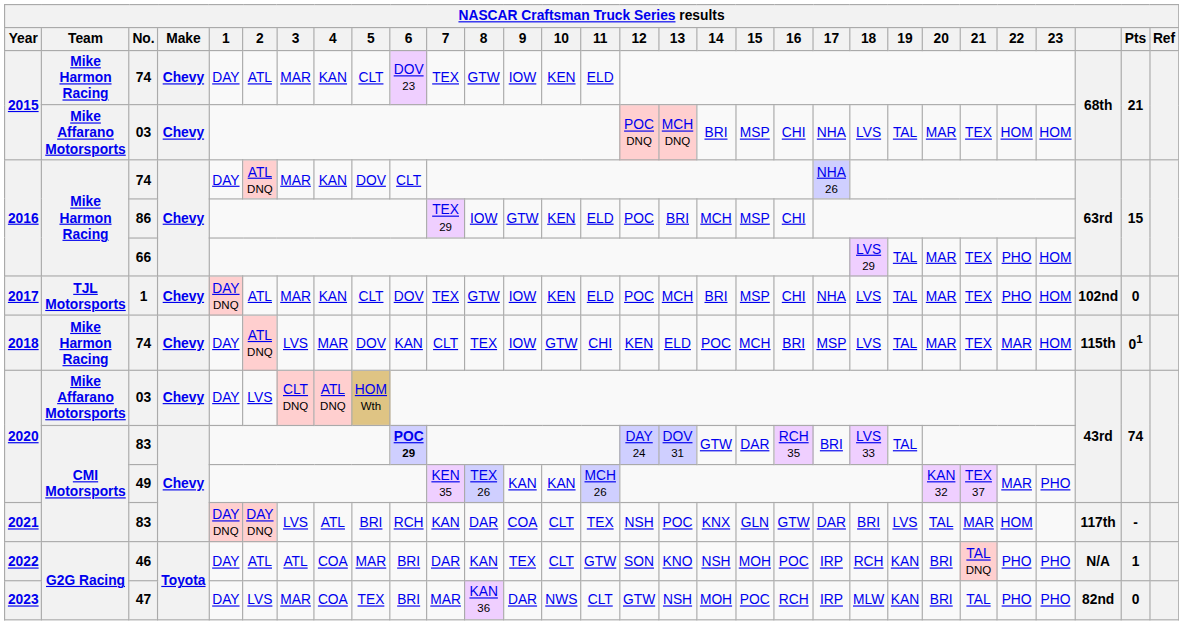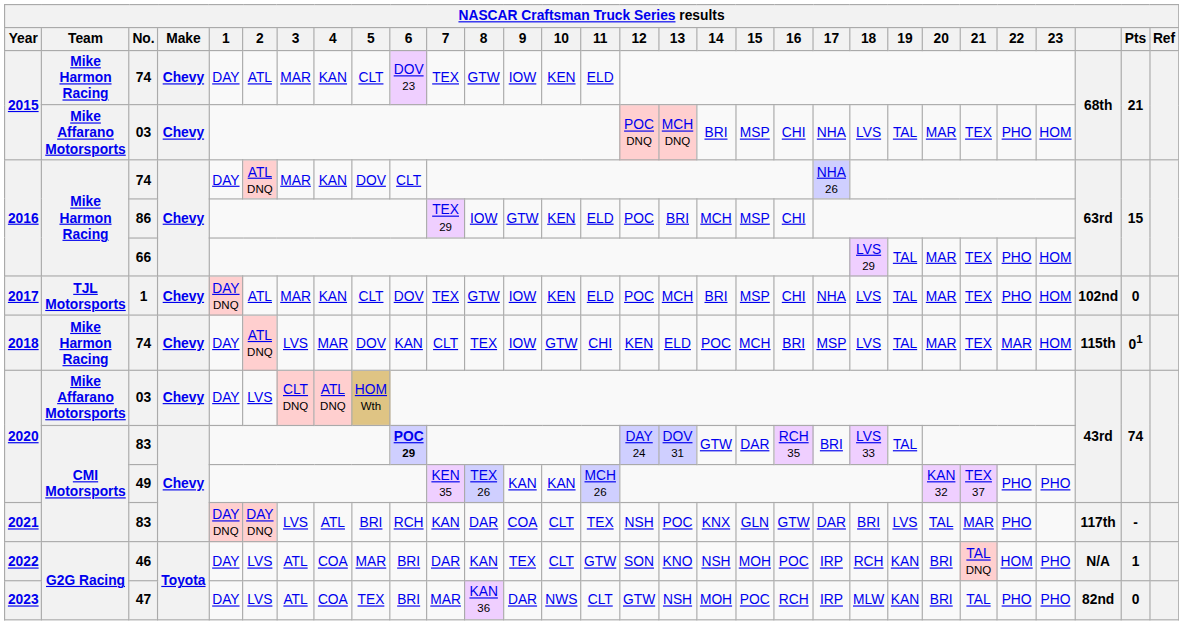 <table class="wikitable" style="text-align:center; font-size:75%">
 <tr>
 <th colspan=30><a href='#'>NASCAR Craftsman Truck Series</a> results</th>
 </tr>
 <tr>
 <th>Year</th>
 <th>Team</th>
 <th>No.</th>
 <th>Make</th>
 <th>1</th>
 <th>2</th>
 <th>3</th>
 <th>4</th>
 <th>5</th>
 <th>6</th>
 <th>7</th>
 <th>8</th>
 <th>9</th>
 <th>10</th>
 <th>11</th>
 <th>12</th>
 <th>13</th>
 <th>14</th>
 <th>15</th>
 <th>16</th>
 <th>17</th>
 <th>18</th>
 <th>19</th>
 <th>20</th>
 <th>21</th>
 <th>22</th>
 <th>23</th>
 <th></th>
 <th>Pts</th>
 <th>Ref</th>
 </tr>
 <tr>
 <th rowspan=2><a href='#'>2015</a></th>
 <th><a href='#'>Mike Harmon Racing</a></th>
 <th>74</th>
 <th><a href='#'>Chevy</a></th>
 <td><a href='#'>DAY</a></td>
 <td><a href='#'>ATL</a></td>
 <td><a href='#'>MAR</a></td>
 <td><a href='#'>KAN</a></td>
 <td><a href='#'>CLT</a></td>
 <td style="background:#EFCFFF;"><a href='#'>DOV</a><br><small>23</small></td>
 <td><a href='#'>TEX</a></td>
 <td><a href='#'>GTW</a></td>
 <td><a href='#'>IOW</a></td>
 <td><a href='#'>KEN</a></td>
 <td><a href='#'>ELD</a></td>
 <td colspan=12></td>
 <th rowspan=2>68th</th>
 <th rowspan=2>21</th>
 <th rowspan=2></th>
 </tr>
 <tr>
 <th><a href='#'>Mike Affarano Motorsports</a></th>
 <th>03</th>
 <th><a href='#'>Chevy</a></th>
 <td colspan=11></td>
 <td style="background:#FFCFCF;"><a href='#'>POC</a><br><small>DNQ</small></td>
 <td style="background:#FFCFCF;"><a href='#'>MCH</a><br><small>DNQ</small></td>
 <td><a href='#'>BRI</a></td>
 <td><a href='#'>MSP</a></td>
 <td><a href='#'>CHI</a></td>
 <td><a href='#'>NHA</a></td>
 <td><a href='#'>LVS</a></td>
 <td><a href='#'>TAL</a></td>
 <td><a href='#'>MAR</a></td>
 <td><a href='#'>TEX</a></td>
-<td><a href='#'>HOM</a></td>
+<td><a href='#'>PHO</a></td>
 <td><a href='#'>HOM</a></td>
 </tr>
 <tr>
 <th rowspan=3><a href='#'>2016</a></th>
 <th rowspan=3><a href='#'>Mike Harmon Racing</a></th>
 <th>74</th>
 <th rowspan=3><a href='#'>Chevy</a></th>
 <td><a href='#'>DAY</a></td>
 <td style="background:#FFCFCF;"><a href='#'>ATL</a><br><small>DNQ</small></td>
 <td><a href='#'>MAR</a></td>
 <td><a href='#'>KAN</a></td>
 <td><a href='#'>DOV</a></td>
 <td><a href='#'>CLT</a></td>
 <td colspan=10></td>
 <td style="background:#CFCFFF;"><a href='#'>NHA</a><br><small>26</small></td>
 <td colspan=6></td>
 <th rowspan=3>63rd</th>
 <th rowspan=3>15</th>
 <th rowspan=3></th>
 </tr>
 <tr>
 <th>86</th>
 <td colspan=6></td>
 <td style="background:#EFCFFF;"><a href='#'>TEX</a><br><small>29</small></td>
 <td><a href='#'>IOW</a></td>
 <td><a href='#'>GTW</a></td>
 <td><a href='#'>KEN</a></td>
 <td><a href='#'>ELD</a></td>
 <td><a href='#'>POC</a></td>
 <td><a href='#'>BRI</a></td>
 <td><a href='#'>MCH</a></td>
 <td><a href='#'>MSP</a></td>
 <td><a href='#'>CHI</a></td>
 <td colspan=7></td>
 </tr>
 <tr>
 <th>66</th>
 <td colspan=17></td>
 <td style="background:#EFCFFF;"><a href='#'>LVS</a><br><small>29</small></td>
 <td><a href='#'>TAL</a></td>
 <td><a href='#'>MAR</a></td>
 <td><a href='#'>TEX</a></td>
 <td><a href='#'>PHO</a></td>
 <td><a href='#'>HOM</a></td>
 </tr>
 <tr>
 <th><a href='#'>2017</a></th>
 <th><a href='#'>TJL Motorsports</a></th>
 <th>1</th>
 <th><a href='#'>Chevy</a></th>
 <td style="background:#FFCFCF;"><a href='#'>DAY</a><br><small>DNQ</small></td>
 <td><a href='#'>ATL</a></td>
 <td><a href='#'>MAR</a></td>
 <td><a href='#'>KAN</a></td>
 <td><a href='#'>CLT</a></td>
 <td><a href='#'>DOV</a></td>
 <td><a href='#'>TEX</a></td>
 <td><a href='#'>GTW</a></td>
 <td><a href='#'>IOW</a></td>
 <td><a href='#'>KEN</a></td>
 <td><a href='#'>ELD</a></td>
 <td><a href='#'>POC</a></td>
 <td><a href='#'>MCH</a></td>
 <td><a href='#'>BRI</a></td>
 <td><a href='#'>MSP</a></td>
 <td><a href='#'>CHI</a></td>
 <td><a href='#'>NHA</a></td>
 <td><a href='#'>LVS</a></td>
 <td><a href='#'>TAL</a></td>
 <td><a href='#'>MAR</a></td>
 <td><a href='#'>TEX</a></td>
 <td><a href='#'>PHO</a></td>
 <td><a href='#'>HOM</a></td>
 <th>102nd</th>
 <th>0</th>
 <th></th>
 </tr>
 <tr>
 <th><a href='#'>2018</a></th>
 <th><a href='#'>Mike Harmon Racing</a></th>
 <th>74</th>
 <th><a href='#'>Chevy</a></th>
 <td><a href='#'>DAY</a></td>
 <td style="background:#FFCFCF;"><a href='#'>ATL</a><br><small>DNQ</small></td>
 <td><a href='#'>LVS</a></td>
 <td><a href='#'>MAR</a></td>
 <td><a href='#'>DOV</a></td>
 <td><a href='#'>KAN</a></td>
 <td><a href='#'>CLT</a></td>
 <td><a href='#'>TEX</a></td>
 <td><a href='#'>IOW</a></td>
 <td><a href='#'>GTW</a></td>
 <td><a href='#'>CHI</a></td>
 <td><a href='#'>KEN</a></td>
 <td><a href='#'>ELD</a></td>
 <td><a href='#'>POC</a></td>
 <td><a href='#'>MCH</a></td>
 <td><a href='#'>BRI</a></td>
 <td><a href='#'>MSP</a></td>
 <td><a href='#'>LVS</a></td>
 <td><a href='#'>TAL</a></td>
 <td><a href='#'>MAR</a></td>
 <td><a href='#'>TEX</a></td>
 <td><a href='#'>MAR</a></td>
 <td><a href='#'>HOM</a></td>
 <th>115th</th>
 <th>0<sup>1</sup></th>
 <th></th>
 </tr>
 <tr>
 <th rowspan=3><a href='#'>2020</a></th>
 <th><a href='#'>Mike Affarano Motorsports</a></th>
 <th>03</th>
 <th><a href='#'>Chevy</a></th>
 <td><a href='#'>DAY</a></td>
 <td><a href='#'>LVS</a></td>
 <td style="background:#FFCFCF;"><a href='#'>CLT</a><br><small>DNQ</small></td>
 <td style="background:#FFCFCF;"><a href='#'>ATL</a><br><small>DNQ</small></td>
 <td style="background:#DFC484;"><a href='#'>HOM</a><br><small>Wth</small></td>
 <td colspan=18></td>
 <th rowspan=3>43rd</th>
 <th rowspan=3>74</th>
 <th rowspan=3></th>
 </tr>
 <tr>
 <th rowspan=3><a href='#'>CMI Motorsports</a></th>
 <th>83</th>
 <th rowspan=3><a href='#'>Chevy</a></th>
 <td colspan=5></td>
 <td style="background:#CFCFFF;"><strong><a href='#'>POC</a><br><small>29</small></strong></td>
 <td colspan=5></td>
 <td style="background:#CFCFFF;"><a href='#'>DAY</a><br><small>24</small></td>
 <td style="background:#CFCFFF;"><a href='#'>DOV</a><br><small>31</small></td>
 <td><a href='#'>GTW</a></td>
 <td><a href='#'>DAR</a></td>
 <td style="background:#EFCFFF;"><a href='#'>RCH</a><br><small>35</small></td>
 <td><a href='#'>BRI</a></td>
 <td style="background:#EFCFFF;"><a href='#'>LVS</a><br><small>33</small></td>
 <td><a href='#'>TAL</a></td>
 <td colspan=4></td>
 </tr>
 <tr>
 <th>49</th>
 <td colspan=6></td>
 <td style="background:#EFCFFF;"><a href='#'>KEN</a><br><small>35</small></td>
 <td style="background:#CFCFFF;"><a href='#'>TEX</a><br><small>26</small></td>
 <td><a href='#'>KAN</a></td>
 <td><a href='#'>KAN</a></td>
 <td style="background:#CFCFFF;"><a href='#'>MCH</a><br><small>26</small></td>
 <td colspan=8></td>
 <td style="background:#EFCFFF;"><a href='#'>KAN</a><br><small>32</small></td>
 <td style="background:#EFCFFF;"><a href='#'>TEX</a><br><small>37</small></td>
-<td><a href='#'>MAR</a></td>
+<td><a href='#'>PHO</a></td>
 <td><a href='#'>PHO</a></td>
 </tr>
 <tr>
 <th><a href='#'>2021</a></th>
 <th>83</th>
 <td style="background:#FFCFCF;"><a href='#'>DAY</a><br><small>DNQ</small></td>
 <td style="background:#FFCFCF;"><a href='#'>DAY</a><br><small>DNQ</small></td>
 <td><a href='#'>LVS</a></td>
 <td><a href='#'>ATL</a></td>
 <td><a href='#'>BRI</a></td>
 <td><a href='#'>RCH</a></td>
 <td><a href='#'>KAN</a></td>
 <td><a href='#'>DAR</a></td>
 <td><a href='#'>COA</a></td>
 <td><a href='#'>CLT</a></td>
 <td><a href='#'>TEX</a></td>
 <td><a href='#'>NSH</a></td>
 <td><a href='#'>POC</a></td>
 <td><a href='#'>KNX</a></td>
 <td><a href='#'>GLN</a></td>
 <td><a href='#'>GTW</a></td>
 <td><a href='#'>DAR</a></td>
 <td><a href='#'>BRI</a></td>
 <td><a href='#'>LVS</a></td>
 <td><a href='#'>TAL</a></td>
 <td><a href='#'>MAR</a></td>
-<td><a href='#'>HOM</a></td>
+<td><a href='#'>PHO</a></td>
 <td></td>
 <th>117th</th>
 <th>-</th>
 <th></th>
 </tr>
 <tr>
 <th><a href='#'>2022</a></th>
 <th rowspan=2><a href='#'>G2G Racing</a></th>
 <th>46</th>
 <th rowspan=2><a href='#'>Toyota</a></th>
 <td><a href='#'>DAY</a></td>
-<td><a href='#'>ATL</a></td>
+<td><a href='#'>LVS</a></td>
 <td><a href='#'>ATL</a></td>
 <td><a href='#'>COA</a></td>
 <td><a href='#'>MAR</a></td>
 <td><a href='#'>BRI</a></td>
 <td><a href='#'>DAR</a></td>
 <td><a href='#'>KAN</a></td>
 <td><a href='#'>TEX</a></td>
 <td><a href='#'>CLT</a></td>
 <td><a href='#'>GTW</a></td>
 <td><a href='#'>SON</a></td>
 <td><a href='#'>KNO</a></td>
 <td><a href='#'>NSH</a></td>
 <td><a href='#'>MOH</a></td>
 <td><a href='#'>POC</a></td>
 <td><a href='#'>IRP</a></td>
 <td><a href='#'>RCH</a></td>
 <td><a href='#'>KAN</a></td>
 <td><a href='#'>BRI</a></td>
 <td style="background:#FFCFCF;"><a href='#'>TAL</a><br><small>DNQ</small></td>
-<td><a href='#'>PHO</a></td>
+<td><a href='#'>HOM</a></td>
 <td><a href='#'>PHO</a></td>
 <th>N/A</th>
 <th>1</th>
 <th></th>
 </tr>
 <tr>
 <th><a href='#'>2023</a></th>
 <th>47</th>
 <td><a href='#'>DAY</a></td>
 <td><a href='#'>LVS</a></td>
-<td><a href='#'>MAR</a></td>
+<td><a href='#'>ATL</a></td>
 <td><a href='#'>COA</a></td>
 <td><a href='#'>TEX</a></td>
 <td><a href='#'>BRI</a></td>
 <td><a href='#'>MAR</a></td>
 <td style="background:#EFCFFF;"><a href='#'>KAN</a><br><small>36</small></td>
 <td><a href='#'>DAR</a></td>
 <td><a href='#'>NWS</a></td>
 <td><a href='#'>CLT</a></td>
 <td><a href='#'>GTW</a></td>
 <td><a href='#'>NSH</a></td>
 <td><a href='#'>MOH</a></td>
 <td><a href='#'>POC</a></td>
 <td><a href='#'>RCH</a></td>
 <td><a href='#'>IRP</a></td>
 <td><a href='#'>MLW</a></td>
 <td><a href='#'>KAN</a></td>
 <td><a href='#'>BRI</a></td>
 <td><a href='#'>TAL</a></td>
 <td><a href='#'>PHO</a></td>
 <td><a href='#'>PHO</a></td>
 <th>82nd</th>
 <th>0</th>
 <th></th>
 </tr>
 </table>
